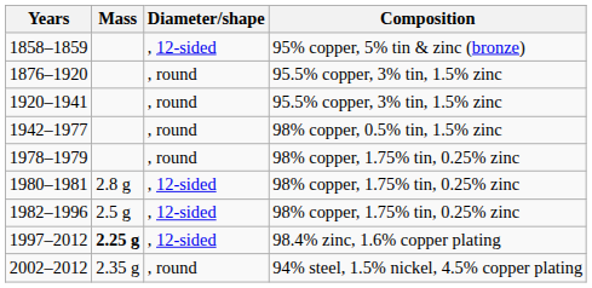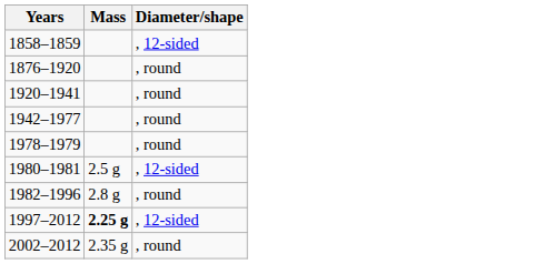 <table class="wikitable">
 <tr>
 <th>Years</th>
 <th>Mass</th>
 <th>Diameter/shape</th>
-<th>Composition</th>
 </tr>
 <tr>
 <td>1858–1859</td>
 <td></td>
 <td>, <a href='#'>12-sided</a></td>
-<td>95% copper, 5% tin & zinc (<a href='#'>bronze</a>)</td>
 </tr>
 <tr>
 <td>1876–1920</td>
 <td></td>
 <td>, round</td>
-<td>95.5% copper, 3% tin, 1.5% zinc</td>
 </tr>
 <tr>
 <td>1920–1941</td>
 <td></td>
 <td>, round</td>
-<td>95.5% copper, 3% tin, 1.5% zinc</td>
 </tr>
 <tr>
 <td>1942–1977</td>
 <td></td>
 <td>, round</td>
-<td>98% copper, 0.5% tin, 1.5% zinc</td>
 </tr>
 <tr>
 <td>1978–1979</td>
 <td></td>
 <td>, round</td>
-<td>98% copper, 1.75% tin, 0.25% zinc</td>
 </tr>
 <tr>
 <td>1980–1981</td>
-<td>2.8 g</td>
+<td>2.5 g</td>
 <td>, <a href='#'>12-sided</a></td>
-<td>98% copper, 1.75% tin, 0.25% zinc</td>
 </tr>
 <tr>
 <td>1982–1996</td>
-<td>2.5 g</td>
-<td>, <a href='#'>12-sided</a></td>
-<td>98% copper, 1.75% tin, 0.25% zinc</td>
+<td>2.8 g</td>
+<td>, round</td>
 </tr>
 <tr>
 <td>1997–2012</td>
 <td><strong>2.25 g</strong></td>
 <td>, <a href='#'>12-sided</a></td>
-<td>98.4% zinc, 1.6% copper plating</td>
 </tr>
 <tr>
 <td>2002–2012</td>
 <td>2.35 g</td>
 <td>, round</td>
-<td>94% steel, 1.5% nickel, 4.5% copper plating</td>
 </tr>
 </table>
